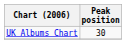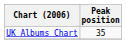 <table class="wikitable">
 <tr>
 <th>Chart (2006)</th>
 <th>Peak<br>position</th>
 </tr>
 <tr>
 <td align="left"><a href='#'>UK Albums Chart</a></td>
-<td align="center">30</td>
+<td align="center">35</td>
 </tr>
 <tr>
 </tr>
 </table>
